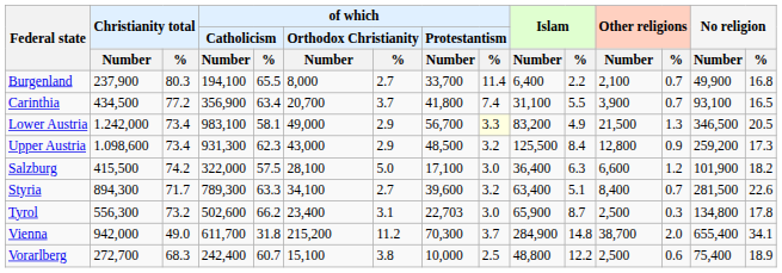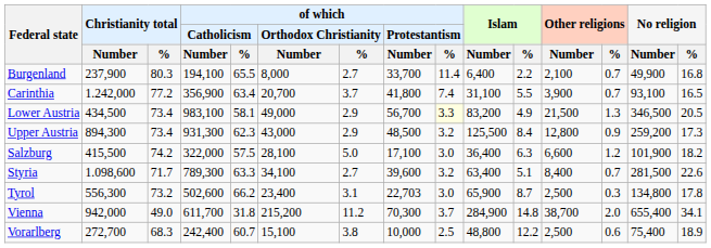 <table class="wikitable">
 <tr>
 <th rowspan="3">Federal state</th>
 <th colspan="2" rowspan="2" style="text-align:center; background:#E0F0FF;">Christianity total</th>
 <th colspan="6" style="text-align:center; background:#E0F0FF;">of which</th>
 <th colspan="2" rowspan="2" style="text-align:center; background:#E0FFD0;">Islam</th>
 <th colspan="2" rowspan="2" style="text-align:center; background:#FFD0C0;">Other religions</th>
 <th colspan="2" rowspan="2" style="text-align:center; background:#F5F5F5;">No religion</th>
 </tr>
 <tr>
 <th colspan="2" style="text-align:center; background:#E0F0FF;">Catholicism</th>
 <th colspan="2" style="text-align:center; background:#E0F0FF;">Orthodox Christianity</th>
 <th colspan="2" style="text-align:center; background:#E0F0FF;">Protestantism</th>
 </tr>
 <tr>
 <th>Number</th>
 <th>%</th>
 <th>Number</th>
 <th>%</th>
 <th>Number</th>
 <th>%</th>
 <th>Number</th>
 <th>%</th>
 <th>Number</th>
 <th>%</th>
 <th>Number</th>
 <th>%</th>
 <th>Number</th>
 <th>%</th>
 </tr>
 <tr>
 <td> <a href='#'>Burgenland</a></td>
 <td>237,900</td>
 <td>80.3</td>
 <td>194,100</td>
 <td>65.5</td>
 <td>8,000</td>
 <td>2.7</td>
 <td>33,700</td>
 <td>11.4</td>
 <td>6,400</td>
 <td>2.2</td>
 <td>2,100</td>
 <td>0.7</td>
 <td>49,900</td>
 <td>16.8</td>
 </tr>
 <tr>
 <td> <a href='#'>Carinthia</a></td>
-<td>434,500</td>
+<td>1.242,000</td>
 <td>77.2</td>
 <td>356,900</td>
 <td>63.4</td>
 <td>20,700</td>
 <td>3.7</td>
 <td>41,800</td>
 <td>7.4</td>
 <td>31,100</td>
 <td>5.5</td>
 <td>3,900</td>
 <td>0.7</td>
 <td>93,100</td>
 <td>16.5</td>
 </tr>
 <tr>
 <td> <a href='#'>Lower Austria</a></td>
-<td>1.242,000</td>
+<td>434,500</td>
 <td>73.4</td>
 <td>983,100</td>
 <td>58.1</td>
 <td>49,000</td>
 <td>2.9</td>
 <td>56,700</td>
 <td style="background: lightyellow;">3.3</td>
 <td>83,200</td>
 <td>4.9</td>
 <td>21,500</td>
 <td>1.3</td>
 <td>346,500</td>
 <td>20.5</td>
 </tr>
 <tr>
 <td> <a href='#'>Upper Austria</a></td>
-<td>1.098,600</td>
+<td>894,300</td>
 <td>73.4</td>
 <td>931,300</td>
 <td>62.3</td>
 <td>43,000</td>
 <td>2.9</td>
 <td>48,500</td>
 <td>3.2</td>
 <td>125,500</td>
 <td>8.4</td>
 <td>12,800</td>
 <td>0.9</td>
 <td>259,200</td>
 <td>17.3</td>
 </tr>
 <tr>
 <td> <a href='#'>Salzburg</a></td>
 <td>415,500</td>
 <td>74.2</td>
 <td>322,000</td>
 <td>57.5</td>
 <td>28,100</td>
 <td>5.0</td>
 <td>17,100</td>
 <td>3.0</td>
 <td>36,400</td>
 <td>6.3</td>
 <td>6,600</td>
 <td>1.2</td>
 <td>101,900</td>
 <td>18.2</td>
 </tr>
 <tr>
 <td> <a href='#'>Styria</a></td>
-<td>894,300</td>
+<td>1.098,600</td>
 <td>71.7</td>
 <td>789,300</td>
 <td>63.3</td>
 <td>34,100</td>
 <td>2.7</td>
 <td>39,600</td>
 <td>3.2</td>
 <td>63,400</td>
 <td>5.1</td>
 <td>8,400</td>
 <td>0.7</td>
 <td>281,500</td>
 <td>22.6</td>
 </tr>
 <tr>
 <td> <a href='#'>Tyrol</a></td>
 <td>556,300</td>
 <td>73.2</td>
 <td>502,600</td>
 <td>66.2</td>
 <td>23,400</td>
 <td>3.1</td>
 <td>22,703</td>
 <td>3.0</td>
 <td>65,900</td>
 <td>8.7</td>
 <td>2,500</td>
 <td>0.3</td>
 <td>134,800</td>
 <td>17.8</td>
 </tr>
 <tr>
 <td> <a href='#'>Vienna</a></td>
 <td>942,000</td>
 <td>49.0</td>
 <td>611,700</td>
 <td>31.8</td>
 <td>215,200</td>
 <td>11.2</td>
 <td>70,300</td>
 <td>3.7</td>
 <td>284,900</td>
 <td>14.8</td>
 <td>38,700</td>
 <td>2.0</td>
 <td>655,400</td>
 <td>34.1</td>
 </tr>
 <tr>
 <td> <a href='#'>Vorarlberg</a></td>
 <td>272,700</td>
 <td>68.3</td>
 <td>242,400</td>
 <td>60.7</td>
 <td>15,100</td>
 <td>3.8</td>
 <td>10,000</td>
 <td>2.5</td>
 <td>48,800</td>
 <td>12.2</td>
 <td>2,500</td>
 <td>0.6</td>
 <td>75,400</td>
 <td>18.9</td>
 </tr>
 </table>
